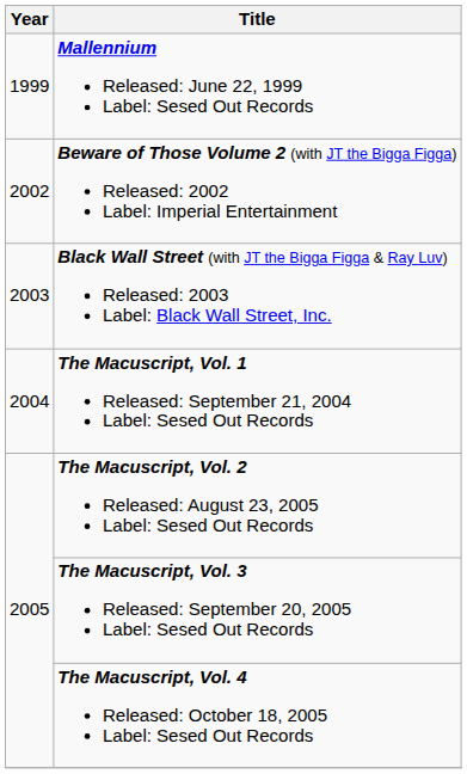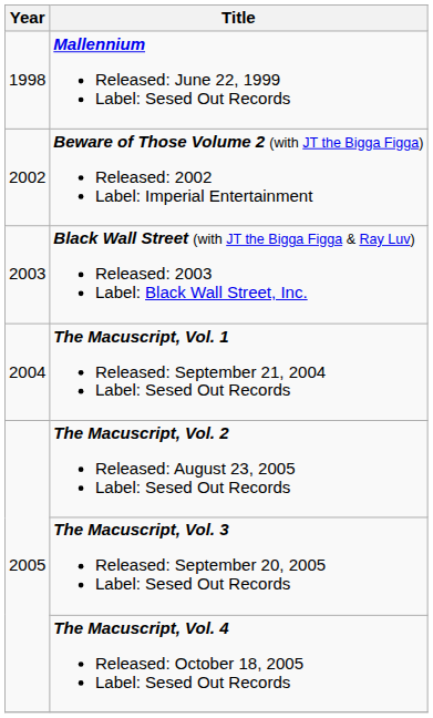 <table class="wikitable">
 <tr>
 <th rowspan="1">Year</th>
 <th rowspan="1">Title</th>
 </tr>
 <tr>
-<td>1999</td>
+<td>1998</td>
 <td><strong><em><a href='#'>Mallennium</a></em></strong><br><ul><li>Released: June 22, 1999</li><li>Label: Sesed Out Records</li></ul></td>
 </tr>
 <tr>
 <td>2002</td>
 <td><strong><em>Beware of Those Volume 2</em></strong> <small>(with <a href='#'>JT the Bigga Figga</a>)</small><br><ul><li>Released: 2002</li><li>Label: Imperial Entertainment</li></ul></td>
 </tr>
 <tr>
 <td>2003</td>
 <td><strong><em>Black Wall Street</em></strong> <small>(with <a href='#'>JT the Bigga Figga</a> & <a href='#'>Ray Luv</a>)</small><br><ul><li>Released: 2003</li><li>Label: <a href='#'>Black Wall Street, Inc.</a></li></ul></td>
 </tr>
 <tr>
 <td>2004</td>
 <td><strong><em>The Macuscript, Vol. 1</em></strong><br><ul><li>Released: September 21, 2004</li><li>Label: Sesed Out Records</li></ul></td>
 </tr>
 <tr>
 <td rowspan="3">2005</td>
 <td><strong><em>The Macuscript, Vol. 2</em></strong><br><ul><li>Released: August 23, 2005</li><li>Label: Sesed Out Records</li></ul></td>
 </tr>
 <tr>
 <td><strong><em>The Macuscript, Vol. 3</em></strong><br><ul><li>Released: September 20, 2005</li><li>Label: Sesed Out Records</li></ul></td>
 </tr>
 <tr>
 <td><strong><em>The Macuscript, Vol. 4</em></strong><br><ul><li>Released: October 18, 2005</li><li>Label: Sesed Out Records</li></ul></td>
 </tr>
 <tr>
 </tr>
 </table>
